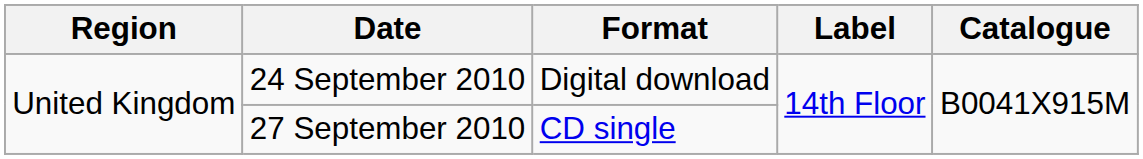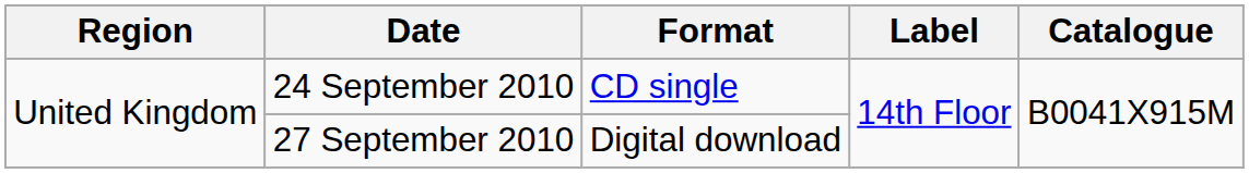 <table class=wikitable>
 <tr>
 <th>Region</th>
 <th>Date</th>
 <th>Format</th>
 <th>Label</th>
 <th>Catalogue</th>
 </tr>
 <tr>
 <td rowspan="2">United Kingdom</td>
 <td>24 September 2010</td>
-<td>Digital download</td>
+<td><a href='#'>CD single</a></td>
 <td rowspan="2"><a href='#'>14th Floor</a></td>
 <td rowspan="2">B0041X915M</td>
 </tr>
 <tr>
 <td>27 September 2010</td>
-<td><a href='#'>CD single</a></td>
+<td>Digital download</td>
 </tr>
 </table>
